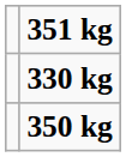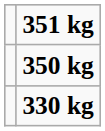 <table class="wikitable">
 <tr>
 <td></td>
 <td align=center><strong>351 kg</strong></td>
 </tr>
 <tr>
 <td></td>
-<td align=center><strong>330 kg</strong></td>
+<td align=center><strong>350 kg</strong></td>
 </tr>
 <tr>
 <td></td>
-<td align=center><strong>350 kg</strong></td>
+<td align=center><strong>330 kg</strong></td>
 </tr>
 </table>
